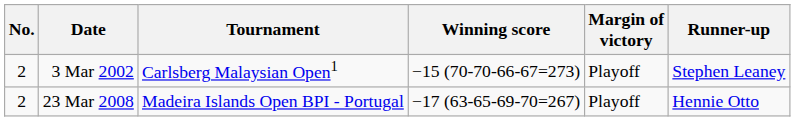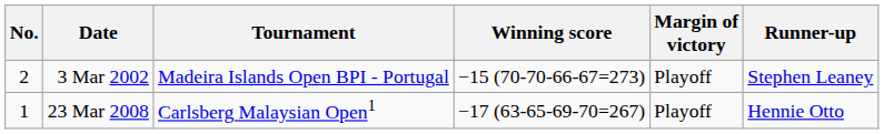 <table class="wikitable" style="font-size:95%;">
 <tr>
 <th>No.</th>
 <th>Date</th>
 <th>Tournament</th>
 <th>Winning score</th>
 <th>Margin of<br>victory</th>
 <th>Runner-up</th>
 </tr>
 <tr>
 <td align=center>2</td>
 <td align=right>3 Mar <a href='#'>2002</a></td>
-<td><a href='#'>Carlsberg Malaysian Open</a><sup>1</sup></td>
+<td><a href='#'>Madeira Islands Open BPI - Portugal</a></td>
 <td>−15 (70-70-66-67=273)</td>
 <td>Playoff</td>
 <td> <a href='#'>Stephen Leaney</a></td>
 </tr>
 <tr>
-<td align=center>2</td>
+<td align=center>1</td>
 <td align=right>23 Mar <a href='#'>2008</a></td>
-<td><a href='#'>Madeira Islands Open BPI - Portugal</a></td>
+<td><a href='#'>Carlsberg Malaysian Open</a><sup>1</sup></td>
 <td>−17 (63-65-69-70=267)</td>
 <td>Playoff</td>
 <td> <a href='#'>Hennie Otto</a></td>
 </tr>
 </table>
